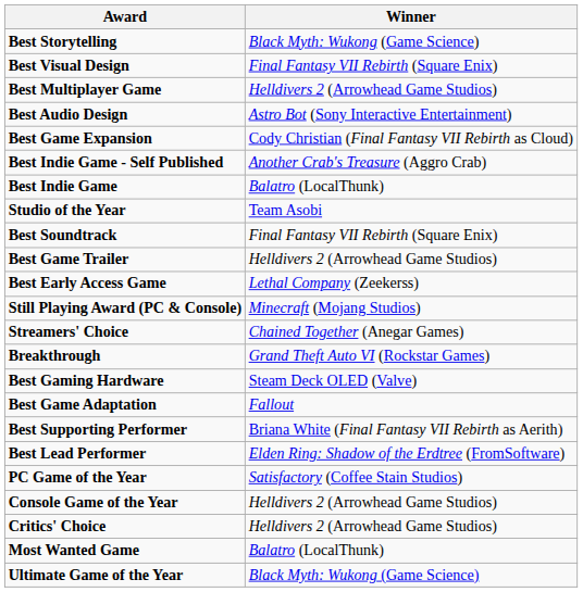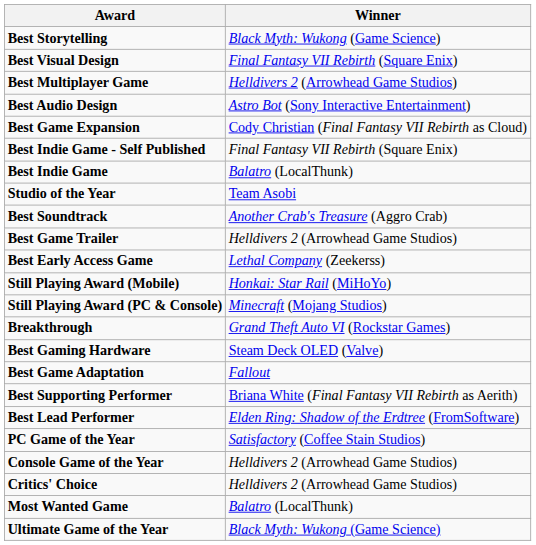 <table class="wikitable">
 <tr>
 <th><strong>Award</strong></th>
 <th><strong>Winner</strong></th>
 </tr>
 <tr>
 <td><strong>Best Storytelling</strong></td>
 <td><em><a href='#'>Black Myth: Wukong</a></em> (<a href='#'>Game Science</a>)</td>
 </tr>
 <tr>
 <td><strong>Best Visual Design</strong></td>
 <td><em><a href='#'>Final Fantasy VII Rebirth</a></em> (<a href='#'>Square Enix</a>)</td>
 </tr>
 <tr>
 <td><strong>Best Multiplayer Game</strong></td>
 <td><em><a href='#'>Helldivers 2</a></em> (<a href='#'>Arrowhead Game Studios</a>)</td>
 </tr>
 <tr>
 <td><strong>Best Audio Design</strong></td>
 <td><em><a href='#'>Astro Bot</a></em> (<a href='#'>Sony Interactive Entertainment</a>)</td>
 </tr>
 <tr>
 <td><strong>Best Game Expansion</strong></td>
 <td><a href='#'>Cody Christian</a> (<em>Final Fantasy VII Rebirth</em> as Cloud)</td>
 </tr>
 <tr>
 <td><strong>Best Indie Game - Self Published</strong></td>
-<td><em><a href='#'>Another Crab's Treasure</a></em> (Aggro Crab)</td>
+<td><em>Final Fantasy VII Rebirth</em> (Square Enix)</td>
 </tr>
 <tr>
 <td><strong>Best Indie Game</strong></td>
 <td><em><a href='#'>Balatro</a></em> (LocalThunk)</td>
 </tr>
 <tr>
 <td><strong>Studio of the Year</strong></td>
 <td><a href='#'>Team Asobi</a></td>
 </tr>
 <tr>
 <td><strong>Best Soundtrack</strong></td>
-<td><em>Final Fantasy VII Rebirth</em> (Square Enix)</td>
+<td><em><a href='#'>Another Crab's Treasure</a></em> (Aggro Crab)</td>
 </tr>
 <tr>
 <td><strong>Best Game Trailer</strong></td>
 <td><em>Helldivers 2</em> (Arrowhead Game Studios)</td>
 </tr>
 <tr>
 <td><strong>Best Early Access Game</strong></td>
 <td><em><a href='#'>Lethal Company</a></em> (Zeekerss)</td>
 </tr>
 <tr>
+<td><strong>Still Playing Award (Mobile)</strong></td>
+<td><em><a href='#'>Honkai: Star Rail</a></em> (<a href='#'>MiHoYo</a>)</td>
+</tr>
+<tr>
 <td><strong>Still Playing Award (PC & Console)</strong></td>
 <td><em><a href='#'>Minecraft</a></em> (<a href='#'>Mojang Studios</a>)</td>
-</tr>
-<tr>
-<td><strong>Streamers' Choice</strong></td>
-<td><em><a href='#'>Chained Together</a></em> (Anegar Games)</td>
 </tr>
 <tr>
 <td><strong>Breakthrough</strong></td>
 <td><em><a href='#'>Grand Theft Auto VI</a></em> (<a href='#'>Rockstar Games</a>)</td>
 </tr>
 <tr>
 <td><strong>Best Gaming Hardware</strong></td>
 <td><a href='#'>Steam Deck OLED</a> (<a href='#'>Valve</a>)</td>
 </tr>
 <tr>
 <td><strong>Best Game Adaptation</strong></td>
 <td><em><a href='#'>Fallout</a></em></td>
 </tr>
 <tr>
 <td><strong>Best Supporting Performer</strong></td>
 <td><a href='#'>Briana White</a> (<em>Final Fantasy VII Rebirth</em> as Aerith)</td>
 </tr>
 <tr>
 <td><strong>Best Lead Performer</strong></td>
 <td><em><a href='#'>Elden Ring: Shadow of the Erdtree</a></em> (<a href='#'>FromSoftware</a>)</td>
 </tr>
 <tr>
 <td><strong>PC Game of the Year</strong></td>
 <td><em><a href='#'>Satisfactory</a></em> (<a href='#'>Coffee Stain Studios</a>)</td>
 </tr>
 <tr>
 <td><strong>Console Game of the Year</strong></td>
 <td><em>Helldivers 2</em> (Arrowhead Game Studios)</td>
 </tr>
 <tr>
 <td><strong>Critics' Choice</strong></td>
 <td><em>Helldivers 2</em> (Arrowhead Game Studios)</td>
 </tr>
 <tr>
 <td><strong>Most Wanted Game</strong></td>
 <td><em><a href='#'>Balatro</a></em> (LocalThunk)</td>
 </tr>
 <tr>
 <td><strong>Ultimate Game of the Year</strong></td>
 <td><a href='#'><em>Black Myth: Wukong</em> (Game Science)</a></td>
 </tr>
 </table>
